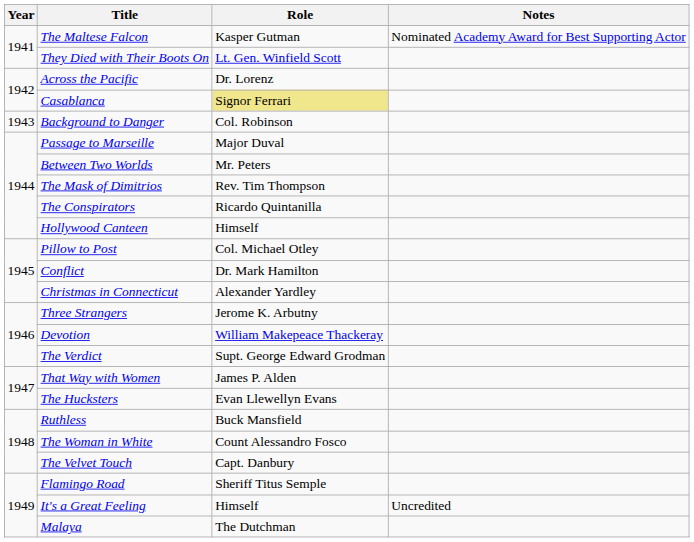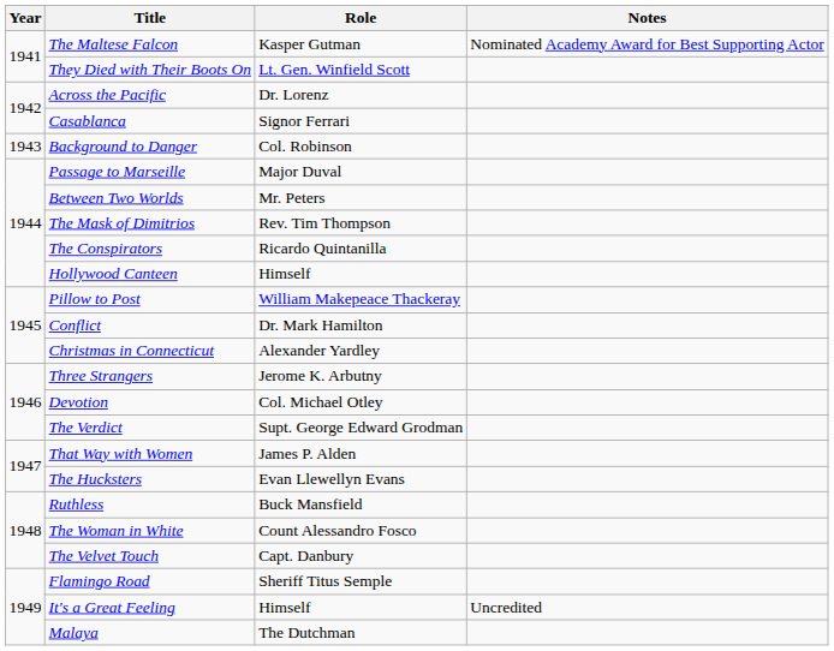 <table class="wikitable sortable">
 <tr>
 <th>Year</th>
 <th>Title</th>
 <th>Role</th>
 <th>Notes</th>
 </tr>
 <tr>
 <td rowspan=2>1941</td>
 <td><em><a href='#'>The Maltese Falcon</a></em></td>
 <td>Kasper Gutman</td>
 <td>Nominated  <a href='#'>Academy Award for Best Supporting Actor</a></td>
 </tr>
 <tr>
 <td><em><a href='#'>They Died with Their Boots On</a></em></td>
 <td><a href='#'>Lt. Gen. Winfield Scott</a></td>
 <td></td>
 </tr>
 <tr>
 <td rowspan=2>1942</td>
 <td><em><a href='#'>Across the Pacific</a></em></td>
 <td>Dr. Lorenz</td>
 <td></td>
 </tr>
 <tr>
 <td><em><a href='#'>Casablanca</a></em></td>
-<td style="background: khaki;">Signor Ferrari</td>
+<td>Signor Ferrari</td>
 <td></td>
 </tr>
 <tr>
 <td>1943</td>
 <td><em><a href='#'>Background to Danger</a></em></td>
 <td>Col. Robinson</td>
 <td></td>
 </tr>
 <tr>
 <td rowspan=5>1944</td>
 <td><em><a href='#'>Passage to Marseille</a></em></td>
 <td>Major Duval</td>
 <td></td>
 </tr>
 <tr>
 <td><em><a href='#'>Between Two Worlds</a></em></td>
 <td>Mr. Peters</td>
 <td></td>
 </tr>
 <tr>
 <td><em><a href='#'>The Mask of Dimitrios</a></em></td>
 <td>Rev. Tim Thompson</td>
 <td></td>
 </tr>
 <tr>
 <td><em><a href='#'>The Conspirators</a></em></td>
 <td>Ricardo Quintanilla</td>
 <td></td>
 </tr>
 <tr>
 <td><em><a href='#'>Hollywood Canteen</a></em></td>
 <td>Himself</td>
 <td></td>
 </tr>
 <tr>
 <td rowspan=3>1945</td>
 <td><em><a href='#'>Pillow to Post</a></em></td>
-<td>Col. Michael Otley</td>
+<td><a href='#'>William Makepeace Thackeray</a></td>
 <td></td>
 </tr>
 <tr>
 <td><em><a href='#'>Conflict</a></em></td>
 <td>Dr. Mark Hamilton</td>
 <td></td>
 </tr>
 <tr>
 <td><em><a href='#'>Christmas in Connecticut</a></em></td>
 <td>Alexander Yardley</td>
 <td></td>
 </tr>
 <tr>
 <td rowspan=3>1946</td>
 <td><em><a href='#'>Three Strangers</a></em></td>
 <td>Jerome K. Arbutny</td>
 <td></td>
 </tr>
 <tr>
 <td><em><a href='#'>Devotion</a></em></td>
-<td><a href='#'>William Makepeace Thackeray</a></td>
+<td>Col. Michael Otley</td>
 <td></td>
 </tr>
 <tr>
 <td><em><a href='#'>The Verdict</a></em></td>
 <td>Supt. George Edward Grodman</td>
 <td></td>
 </tr>
 <tr>
 <td rowspan=2>1947</td>
 <td><em><a href='#'>That Way with Women</a></em></td>
 <td>James P. Alden</td>
 <td></td>
 </tr>
 <tr>
 <td><em><a href='#'>The Hucksters</a></em></td>
 <td>Evan Llewellyn Evans</td>
 <td></td>
 </tr>
 <tr>
 <td rowspan=3>1948</td>
 <td><em><a href='#'>Ruthless</a></em></td>
 <td>Buck Mansfield</td>
 <td></td>
 </tr>
 <tr>
 <td><em><a href='#'>The Woman in White</a></em></td>
 <td>Count Alessandro Fosco</td>
 <td></td>
 </tr>
 <tr>
 <td><em><a href='#'>The Velvet Touch</a></em></td>
 <td>Capt. Danbury</td>
 <td></td>
 </tr>
 <tr>
 <td rowspan=3>1949</td>
 <td><em><a href='#'>Flamingo Road</a></em></td>
 <td>Sheriff Titus Semple</td>
 <td></td>
 </tr>
 <tr>
 <td><em><a href='#'>It's a Great Feeling</a></em></td>
 <td>Himself</td>
 <td>Uncredited</td>
 </tr>
 <tr>
 <td><em><a href='#'>Malaya</a></em></td>
 <td>The Dutchman</td>
 <td></td>
 </tr>
 </table>
